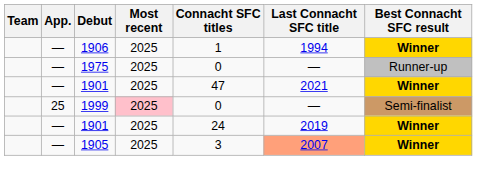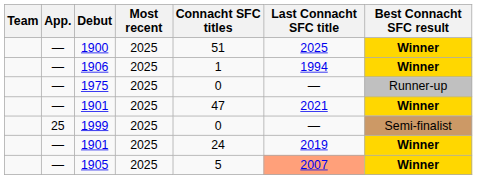 <table class="wikitable sortable" style="text-align:center">
 <tr>
 <th>Team</th>
 <th>App.</th>
 <th>Debut</th>
 <th>Most recent</th>
 <th>Connacht SFC titles</th>
 <th>Last Connacht SFC title</th>
 <th>Best Connacht SFC result</th>
+</tr>
+<tr>
+<td style="text-align:left"></td>
+<td>—</td>
+<td><a href='#'>1900</a></td>
+<td>2025</td>
+<td>51</td>
+<td><a href='#'>2025</a></td>
+<td bgcolor=gold><strong>Winner</strong></td>
 </tr>
 <tr>
 <td style="text-align:left"></td>
 <td>—</td>
 <td><a href='#'>1906</a></td>
 <td>2025</td>
 <td>1</td>
 <td><a href='#'>1994</a></td>
 <td bgcolor=gold><strong>Winner</strong></td>
 </tr>
 <tr>
 <td style="text-align:left"></td>
 <td>—</td>
 <td><a href='#'>1975</a></td>
 <td>2025</td>
 <td>0</td>
 <td>—</td>
 <td bgcolor=silver>Runner-up</td>
 </tr>
 <tr>
 <td style="text-align:left"></td>
 <td>—</td>
 <td><a href='#'>1901</a></td>
 <td>2025</td>
 <td>47</td>
 <td><a href='#'>2021</a></td>
 <td bgcolor=gold><strong>Winner</strong></td>
 </tr>
 <tr>
 <td style="text-align:left"></td>
 <td>25</td>
 <td><a href='#'>1999</a></td>
-<td style="background: pink;">2025</td>
+<td>2025</td>
 <td>0</td>
 <td>—</td>
 <td bgcolor=#cc9966>Semi-finalist</td>
 </tr>
 <tr>
 <td style="text-align:left"></td>
 <td>—</td>
 <td><a href='#'>1901</a></td>
 <td>2025</td>
 <td>24</td>
 <td><a href='#'>2019</a></td>
 <td bgcolor=gold><strong>Winner</strong></td>
 </tr>
 <tr>
 <td style="text-align:left"></td>
 <td>—</td>
 <td><a href='#'>1905</a></td>
 <td>2025</td>
-<td>3</td>
+<td>5</td>
 <td style="background: lightsalmon;"><a href='#'>2007</a></td>
 <td bgcolor=gold><strong>Winner</strong></td>
 </tr>
 </table>
